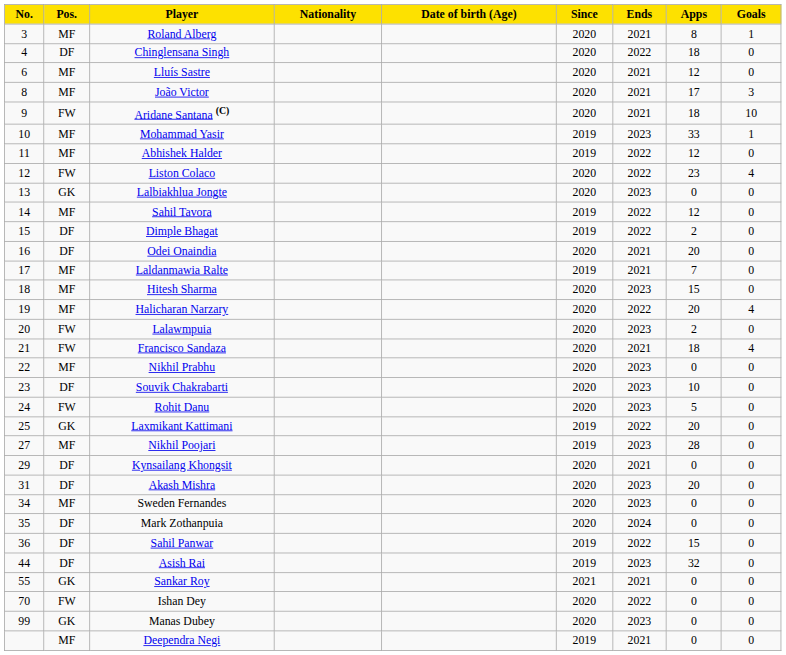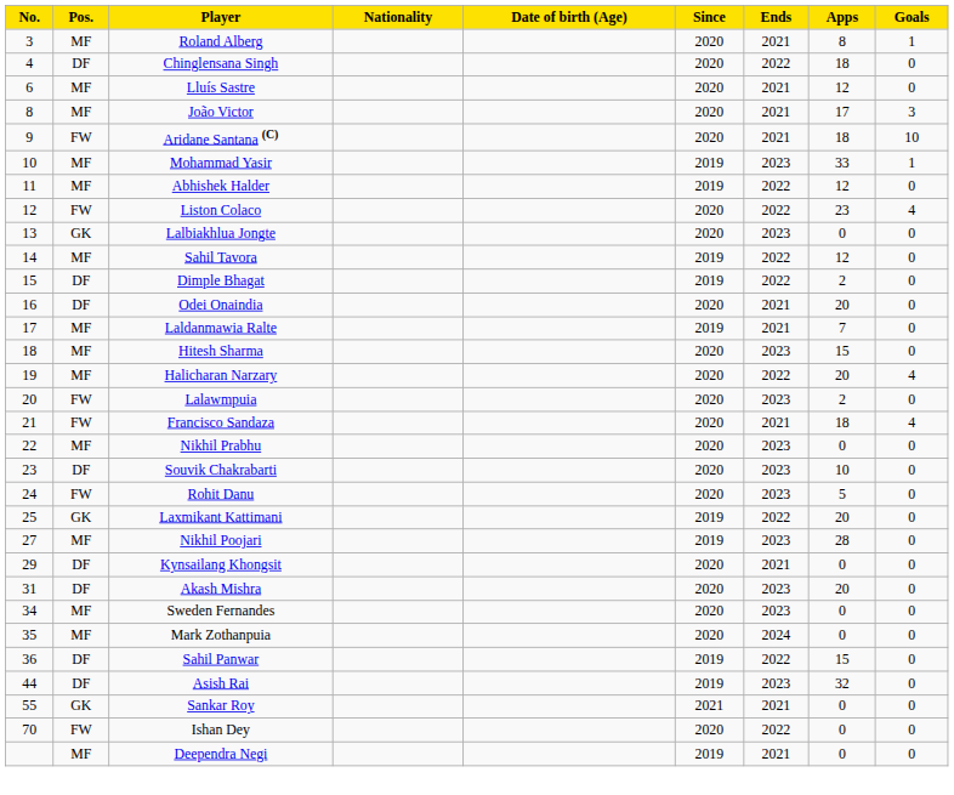 <table class="wikitable sortable"  style="text-align:center; font-size:90%; width:75%;">
 <tr>
 <th style="background:#FDE100; color:#000000; text-align:center;">No.</th>
 <th style="background:#FDE100; color:#000000; text-align:center;">Pos.</th>
 <th style="background:#FDE100; color:#000000; text-align:center;">Player</th>
 <th style="background:#FDE100; color:#000000; text-align:center;">Nationality</th>
 <th style="background:#FDE100; color:#000000; text-align:center;">Date of birth (Age)</th>
 <th style="background:#FDE100; color:#000000; text-align:center;">Since</th>
 <th style="background:#FDE100; color:#000000; text-align:center;">Ends</th>
 <th style="background:#FDE100; color:#000000; text-align:center;">Apps</th>
 <th style="background:#FDE100; color:#000000; text-align:center;">Goals</th>
 </tr>
 <tr>
 <td>3</td>
 <td>MF</td>
 <td><a href='#'>Roland Alberg</a></td>
 <td></td>
 <td></td>
 <td>2020</td>
 <td>2021</td>
 <td>8</td>
 <td>1</td>
 </tr>
 <tr>
 <td>4</td>
 <td>DF</td>
 <td><a href='#'>Chinglensana Singh</a></td>
 <td></td>
 <td></td>
 <td>2020</td>
 <td>2022</td>
 <td>18</td>
 <td>0</td>
 </tr>
 <tr>
 <td>6</td>
 <td>MF</td>
 <td><a href='#'>Lluís Sastre</a></td>
 <td></td>
 <td></td>
 <td>2020</td>
 <td>2021</td>
 <td>12</td>
 <td>0</td>
 </tr>
 <tr>
 <td>8</td>
 <td>MF</td>
 <td><a href='#'>João Victor</a></td>
 <td></td>
 <td></td>
 <td>2020</td>
 <td>2021</td>
 <td>17</td>
 <td>3</td>
 </tr>
 <tr>
 <td>9</td>
 <td>FW</td>
 <td><a href='#'>Aridane Santana</a> <sup><strong>(C)</strong></sup></td>
 <td></td>
 <td></td>
 <td>2020</td>
 <td>2021</td>
 <td>18</td>
 <td>10</td>
 </tr>
 <tr>
 <td>10</td>
 <td>MF</td>
 <td><a href='#'>Mohammad Yasir</a></td>
 <td></td>
 <td></td>
 <td>2019</td>
 <td>2023</td>
 <td>33</td>
 <td>1</td>
 </tr>
 <tr>
 <td>11</td>
 <td>MF</td>
 <td><a href='#'>Abhishek Halder</a></td>
 <td></td>
 <td></td>
 <td>2019</td>
 <td>2022</td>
 <td>12</td>
 <td>0</td>
 </tr>
 <tr>
 <td>12</td>
 <td>FW</td>
 <td><a href='#'>Liston Colaco</a></td>
 <td></td>
 <td></td>
 <td>2020</td>
 <td>2022</td>
 <td>23</td>
 <td>4</td>
 </tr>
 <tr>
 <td>13</td>
 <td>GK</td>
 <td><a href='#'>Lalbiakhlua Jongte</a></td>
 <td></td>
 <td></td>
 <td>2020</td>
 <td>2023</td>
 <td>0</td>
 <td>0</td>
 </tr>
 <tr>
 <td>14</td>
 <td>MF</td>
 <td><a href='#'>Sahil Tavora</a></td>
 <td></td>
 <td></td>
 <td>2019</td>
 <td>2022</td>
 <td>12</td>
 <td>0</td>
 </tr>
 <tr>
 <td>15</td>
 <td>DF</td>
 <td><a href='#'>Dimple Bhagat</a></td>
 <td></td>
 <td></td>
 <td>2019</td>
 <td>2022</td>
 <td>2</td>
 <td>0</td>
 </tr>
 <tr>
 <td>16</td>
 <td>DF</td>
 <td><a href='#'>Odei Onaindia</a></td>
 <td></td>
 <td></td>
 <td>2020</td>
 <td>2021</td>
 <td>20</td>
 <td>0</td>
 </tr>
 <tr>
 <td>17</td>
 <td>MF</td>
 <td><a href='#'>Laldanmawia Ralte</a></td>
 <td></td>
 <td></td>
 <td>2019</td>
 <td>2021</td>
 <td>7</td>
 <td>0</td>
 </tr>
 <tr>
 <td>18</td>
 <td>MF</td>
 <td><a href='#'>Hitesh Sharma</a></td>
 <td></td>
 <td></td>
 <td>2020</td>
 <td>2023</td>
 <td>15</td>
 <td>0</td>
 </tr>
 <tr>
 <td>19</td>
 <td>MF</td>
 <td><a href='#'>Halicharan Narzary</a></td>
 <td></td>
 <td></td>
 <td>2020</td>
 <td>2022</td>
 <td>20</td>
 <td>4</td>
 </tr>
 <tr>
 <td>20</td>
 <td>FW</td>
 <td><a href='#'>Lalawmpuia</a></td>
 <td></td>
 <td></td>
 <td>2020</td>
 <td>2023</td>
 <td>2</td>
 <td>0</td>
 </tr>
 <tr>
 <td>21</td>
 <td>FW</td>
 <td><a href='#'>Francisco Sandaza</a></td>
 <td></td>
 <td></td>
 <td>2020</td>
 <td>2021</td>
 <td>18</td>
 <td>4</td>
 </tr>
 <tr>
 <td>22</td>
 <td>MF</td>
 <td><a href='#'>Nikhil Prabhu</a></td>
 <td></td>
 <td></td>
 <td>2020</td>
 <td>2023</td>
 <td>0</td>
 <td>0</td>
 </tr>
 <tr>
 <td>23</td>
 <td>DF</td>
 <td><a href='#'>Souvik Chakrabarti</a></td>
 <td></td>
 <td></td>
 <td>2020</td>
 <td>2023</td>
 <td>10</td>
 <td>0</td>
 </tr>
 <tr>
 <td>24</td>
 <td>FW</td>
 <td><a href='#'>Rohit Danu</a></td>
 <td></td>
 <td></td>
 <td>2020</td>
 <td>2023</td>
 <td>5</td>
 <td>0</td>
 </tr>
 <tr>
 <td>25</td>
 <td>GK</td>
 <td><a href='#'>Laxmikant Kattimani</a></td>
 <td></td>
 <td></td>
 <td>2019</td>
 <td>2022</td>
 <td>20</td>
 <td>0</td>
 </tr>
 <tr>
 <td>27</td>
 <td>MF</td>
 <td><a href='#'>Nikhil Poojari</a></td>
 <td></td>
 <td></td>
 <td>2019</td>
 <td>2023</td>
 <td>28</td>
 <td>0</td>
 </tr>
 <tr>
 <td>29</td>
 <td>DF</td>
 <td><a href='#'>Kynsailang Khongsit</a></td>
 <td></td>
 <td></td>
 <td>2020</td>
 <td>2021</td>
 <td>0</td>
 <td>0</td>
 </tr>
 <tr>
 <td>31</td>
 <td>DF</td>
 <td><a href='#'>Akash Mishra</a></td>
 <td></td>
 <td></td>
 <td>2020</td>
 <td>2023</td>
 <td>20</td>
 <td>0</td>
 </tr>
 <tr>
 <td>34</td>
 <td>MF</td>
 <td>Sweden Fernandes</td>
 <td></td>
 <td></td>
 <td>2020</td>
 <td>2023</td>
 <td>0</td>
 <td>0</td>
 </tr>
 <tr>
 <td>35</td>
-<td>DF</td>
+<td>MF</td>
 <td>Mark Zothanpuia</td>
 <td></td>
 <td></td>
 <td>2020</td>
 <td>2024</td>
 <td>0</td>
 <td>0</td>
 </tr>
 <tr>
 <td>36</td>
 <td>DF</td>
 <td><a href='#'>Sahil Panwar</a></td>
 <td></td>
 <td></td>
 <td>2019</td>
 <td>2022</td>
 <td>15</td>
 <td>0</td>
 </tr>
 <tr>
 <td>44</td>
 <td>DF</td>
 <td><a href='#'>Asish Rai</a></td>
 <td></td>
 <td></td>
 <td>2019</td>
 <td>2023</td>
 <td>32</td>
 <td>0</td>
 </tr>
 <tr>
 <td>55</td>
 <td>GK</td>
 <td><a href='#'>Sankar Roy</a></td>
 <td></td>
 <td></td>
 <td>2021</td>
 <td>2021</td>
 <td>0</td>
 <td>0</td>
 </tr>
 <tr>
 <td>70</td>
 <td>FW</td>
 <td>Ishan Dey</td>
 <td></td>
 <td></td>
 <td>2020</td>
 <td>2022</td>
 <td>0</td>
 <td>0</td>
 </tr>
 <tr>
-<td>99</td>
-<td>GK</td>
-<td>Manas Dubey</td>
-<td></td>
-<td></td>
-<td>2020</td>
-<td>2023</td>
-<td>0</td>
-<td>0</td>
-</tr>
-<tr>
 <td></td>
 <td>MF</td>
 <td><a href='#'>Deependra Negi</a></td>
 <td></td>
 <td></td>
 <td>2019</td>
 <td>2021</td>
 <td>0</td>
 <td>0</td>
 </tr>
 </table>
